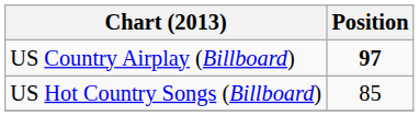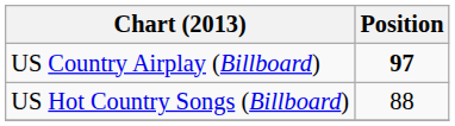 <table class="wikitable sortable">
 <tr>
 <th scope="col">Chart (2013)</th>
 <th scope="col">Position</th>
 </tr>
 <tr>
 <td>US <a href='#'>Country Airplay</a> (<em><a href='#'>Billboard</a></em>)</td>
 <td align="center"><strong>97</strong></td>
 </tr>
 <tr>
 <td>US <a href='#'>Hot Country Songs</a> (<em><a href='#'>Billboard</a></em>)</td>
-<td align="center">85</td>
+<td align="center">88</td>
 </tr>
 <tr>
 </tr>
 </table>
